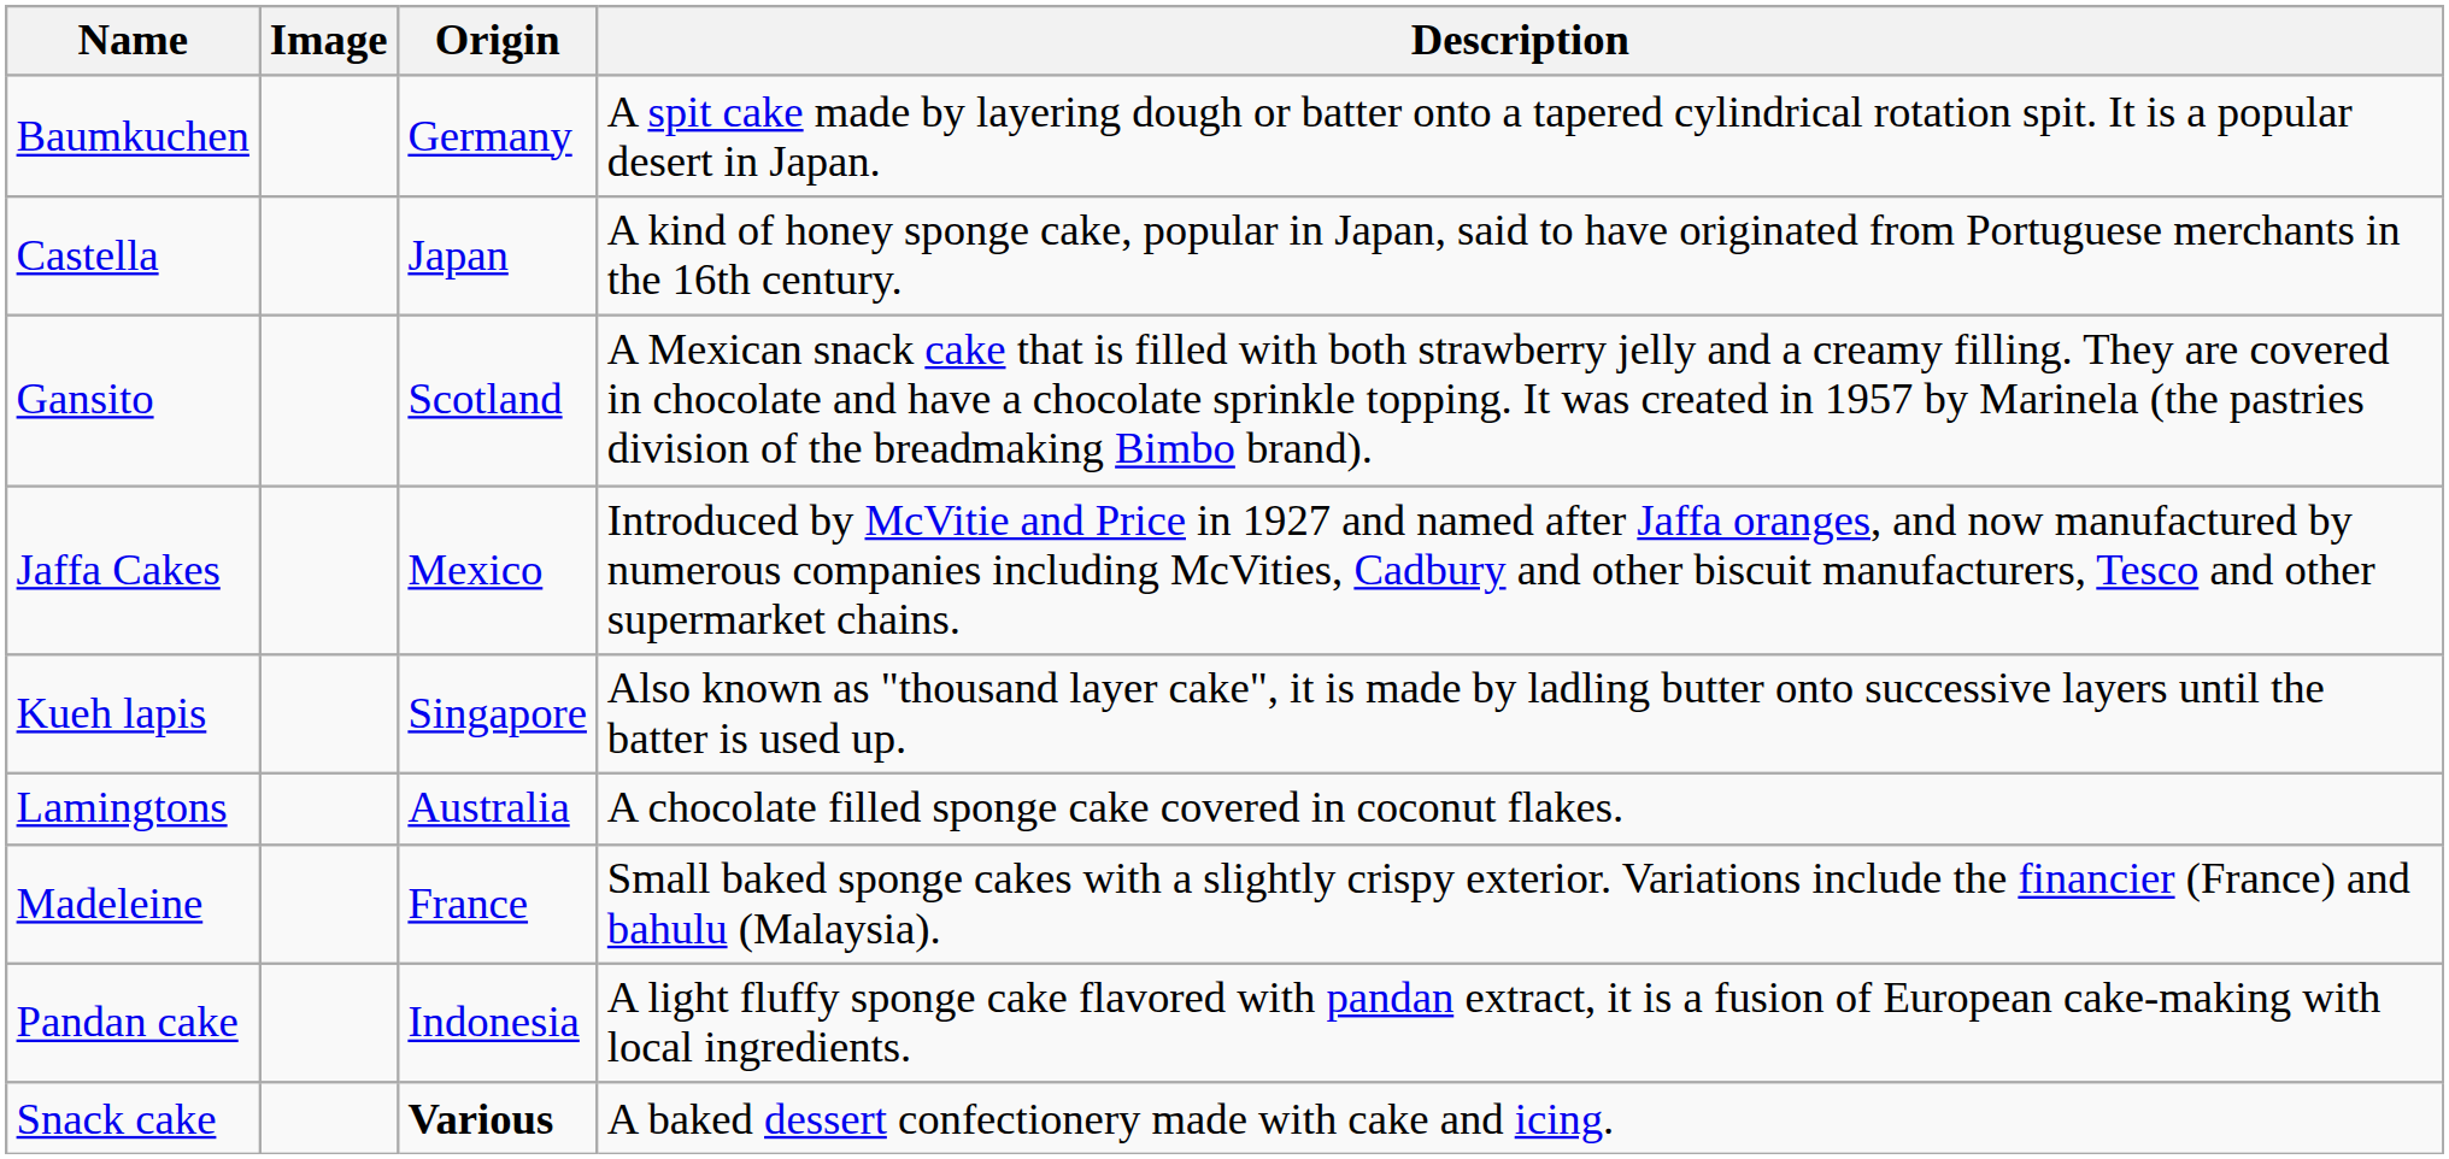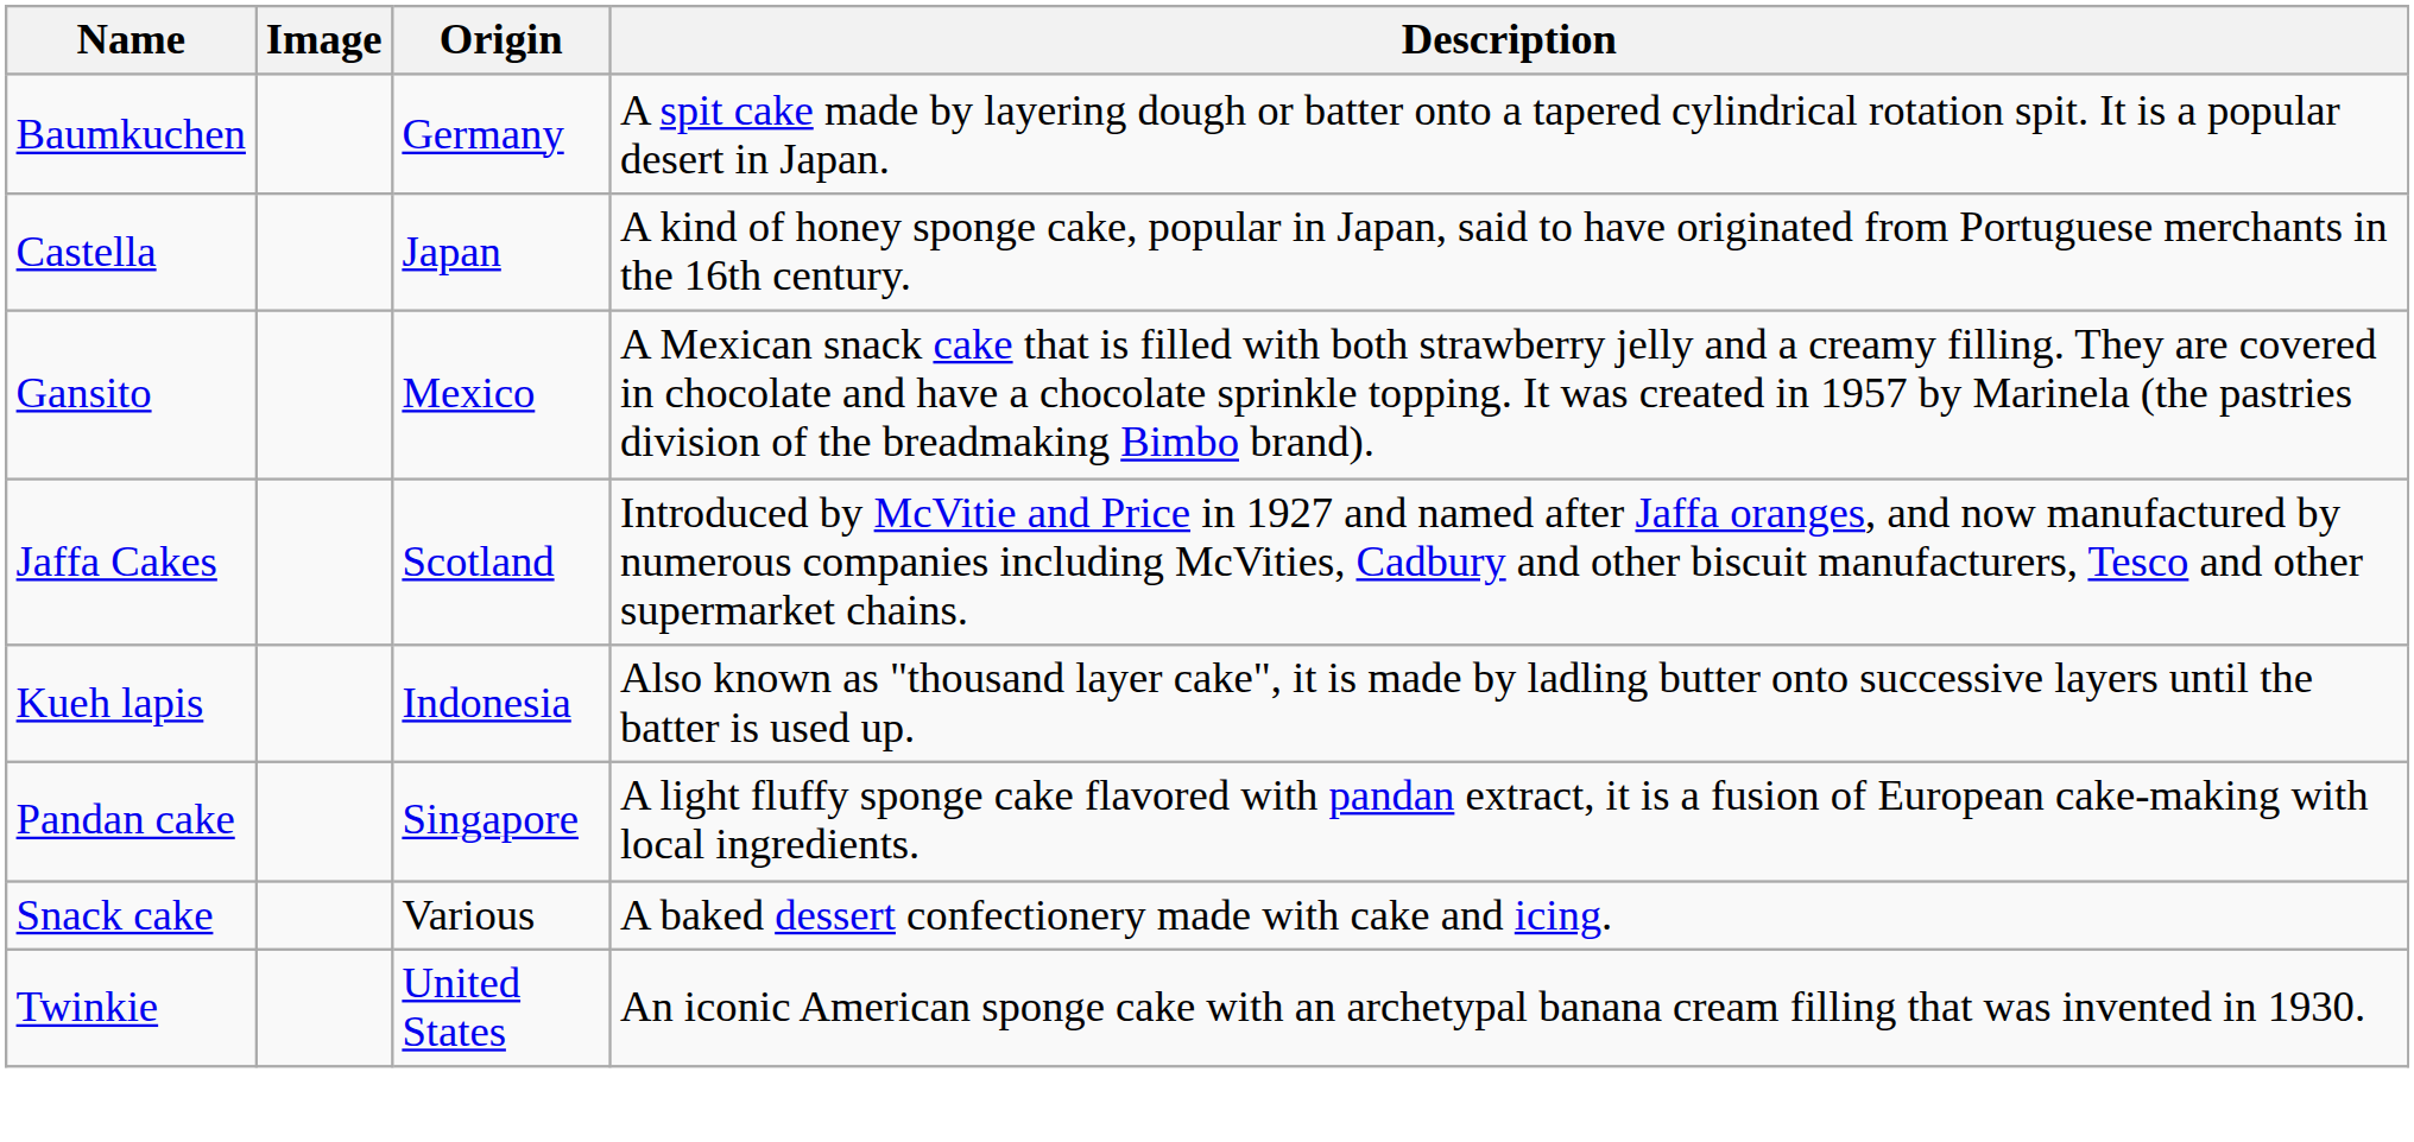 <table class="wikitable sortable" width="100%">
 <tr>
 <th>Name</th>
 <th class="unsortable">Image</th>
 <th>Origin</th>
 <th>Description</th>
 </tr>
 <tr>
 <td><a href='#'>Baumkuchen</a></td>
 <td></td>
 <td><a href='#'>Germany</a></td>
 <td>A <a href='#'>spit cake</a> made by layering dough or batter onto a tapered cylindrical rotation spit. It is a popular desert in Japan.</td>
 </tr>
 <tr>
 <td><a href='#'>Castella</a></td>
 <td></td>
 <td><a href='#'>Japan</a></td>
 <td>A kind of honey sponge cake, popular in Japan, said to have originated from Portuguese merchants in the 16th century.</td>
 </tr>
 <tr |->
 <td><a href='#'>Gansito</a></td>
 <td></td>
-<td><a href='#'>Scotland</a></td>
+<td><a href='#'>Mexico</a></td>
 <td>A Mexican snack <a href='#'>cake</a> that is filled with both strawberry jelly and a creamy filling. They are covered in chocolate and have a chocolate sprinkle topping. It was created in 1957 by Marinela (the pastries division of the breadmaking <a href='#'>Bimbo</a> brand).</td>
 </tr>
 <tr>
 <td><a href='#'>Jaffa Cakes</a></td>
 <td></td>
-<td><a href='#'>Mexico</a></td>
+<td><a href='#'>Scotland</a></td>
 <td>Introduced by <a href='#'>McVitie and Price</a> in 1927 and named after <a href='#'>Jaffa oranges</a>, and now manufactured by numerous companies including McVities, <a href='#'>Cadbury</a> and other biscuit manufacturers, <a href='#'>Tesco</a> and other supermarket chains.</td>
 </tr>
 <tr>
 <td><a href='#'>Kueh lapis</a></td>
 <td></td>
-<td><a href='#'>Singapore</a></td>
+<td><a href='#'>Indonesia</a></td>
 <td>Also known as "thousand layer cake", it is made by ladling butter onto successive layers until the batter is used up.</td>
-</tr>
-<tr>
-<td><a href='#'>Lamingtons</a></td>
-<td></td>
-<td><a href='#'>Australia</a></td>
-<td>A chocolate filled sponge cake covered in coconut flakes.</td>
-</tr>
-<tr>
-<td><a href='#'>Madeleine</a></td>
-<td></td>
-<td><a href='#'>France</a></td>
-<td>Small baked sponge cakes with a slightly crispy exterior. Variations include the <a href='#'>financier</a> (France) and <a href='#'>bahulu</a> (Malaysia).</td>
 </tr>
 <tr>
 <td><a href='#'>Pandan cake</a></td>
 <td></td>
-<td><a href='#'>Indonesia</a></td>
+<td><a href='#'>Singapore</a></td>
 <td>A light fluffy sponge cake flavored with <a href='#'>pandan</a> extract, it is a fusion of European cake-making with local ingredients.</td>
 </tr>
 <tr>
 <td><a href='#'>Snack cake</a></td>
 <td></td>
-<td><strong>Various</strong></td>
+<td>Various</td>
 <td>A baked <a href='#'>dessert</a> confectionery made with cake and <a href='#'>icing</a>.</td>
 </tr>
+<tr>
+<td><a href='#'>Twinkie</a></td>
+<td></td>
+<td><a href='#'>United States</a></td>
+<td>An iconic American sponge cake with an archetypal banana cream filling that was invented in 1930.</td>
+</tr>
 </table>
